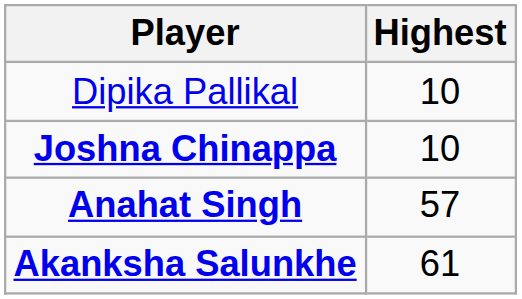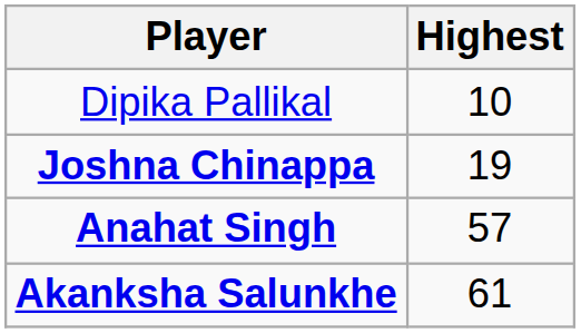 <table class="wikitable" style="text-align:center;">
 <tr>
 <th>Player</th>
 <th>Highest</th>
 </tr>
 <tr>
 <td><a href='#'>Dipika Pallikal</a></td>
 <td>10</td>
 </tr>
 <tr>
 <td><strong><a href='#'>Joshna Chinappa</a></strong></td>
-<td>10</td>
+<td>19</td>
 </tr>
 <tr>
 <td><strong><a href='#'>Anahat Singh</a></strong></td>
 <td>57</td>
 </tr>
 <tr>
 <td><strong><a href='#'>Akanksha Salunkhe</a></strong></td>
 <td>61</td>
 </tr>
 </table>
